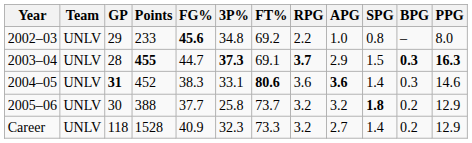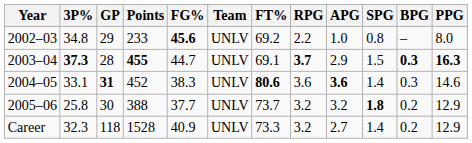 <table class="wikitable">
 <tr>
 <th>Year</th>
-<th>Team</th>
+<th>3P%</th>
 <th>GP</th>
 <th>Points</th>
 <th>FG%</th>
-<th>3P%</th>
+<th>Team</th>
 <th>FT%</th>
 <th>RPG</th>
 <th>APG</th>
 <th>SPG</th>
 <th>BPG</th>
 <th>PPG</th>
 </tr>
 <tr>
 <td>2002–03</td>
-<td>UNLV</td>
+<td>34.8</td>
 <td>29</td>
 <td>233</td>
 <td><strong>45.6</strong></td>
-<td>34.8</td>
+<td>UNLV</td>
 <td>69.2</td>
 <td>2.2</td>
 <td>1.0</td>
 <td>0.8</td>
 <td>–</td>
 <td>8.0</td>
 </tr>
 <tr>
 <td>2003–04</td>
-<td>UNLV</td>
+<td><strong>37.3</strong></td>
 <td>28</td>
 <td><strong>455</strong></td>
 <td>44.7</td>
-<td><strong>37.3</strong></td>
+<td>UNLV</td>
 <td>69.1</td>
 <td><strong>3.7</strong></td>
 <td>2.9</td>
 <td>1.5</td>
 <td><strong>0.3</strong></td>
 <td><strong>16.3</strong></td>
 </tr>
 <tr>
 <td>2004–05</td>
-<td>UNLV</td>
+<td>33.1</td>
 <td><strong>31</strong></td>
 <td>452</td>
 <td>38.3</td>
-<td>33.1</td>
+<td>UNLV</td>
 <td><strong>80.6</strong></td>
 <td>3.6</td>
 <td><strong>3.6</strong></td>
 <td>1.4</td>
 <td>0.3</td>
 <td>14.6</td>
 </tr>
 <tr>
 <td>2005–06</td>
-<td>UNLV</td>
+<td>25.8</td>
 <td>30</td>
 <td>388</td>
 <td>37.7</td>
-<td>25.8</td>
+<td>UNLV</td>
 <td>73.7</td>
 <td>3.2</td>
 <td>3.2</td>
 <td><strong>1.8</strong></td>
 <td>0.2</td>
 <td>12.9</td>
 </tr>
 <tr>
 <td>Career</td>
-<td>UNLV</td>
+<td>32.3</td>
 <td>118</td>
 <td>1528</td>
 <td>40.9</td>
-<td>32.3</td>
+<td>UNLV</td>
 <td>73.3</td>
 <td>3.2</td>
 <td>2.7</td>
 <td>1.4</td>
 <td>0.2</td>
 <td>12.9</td>
 </tr>
 </table>
